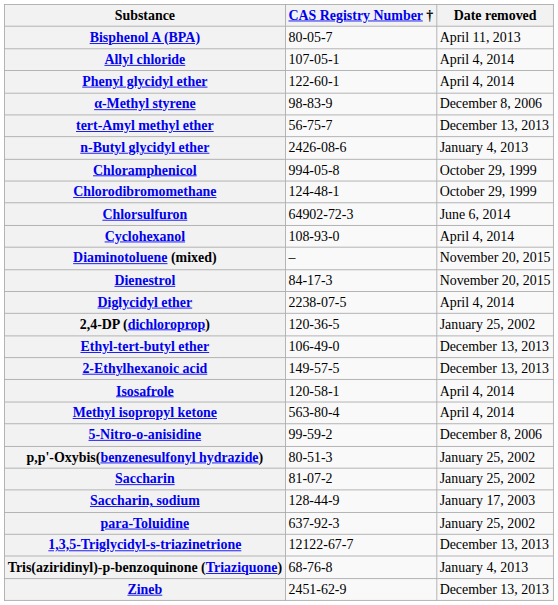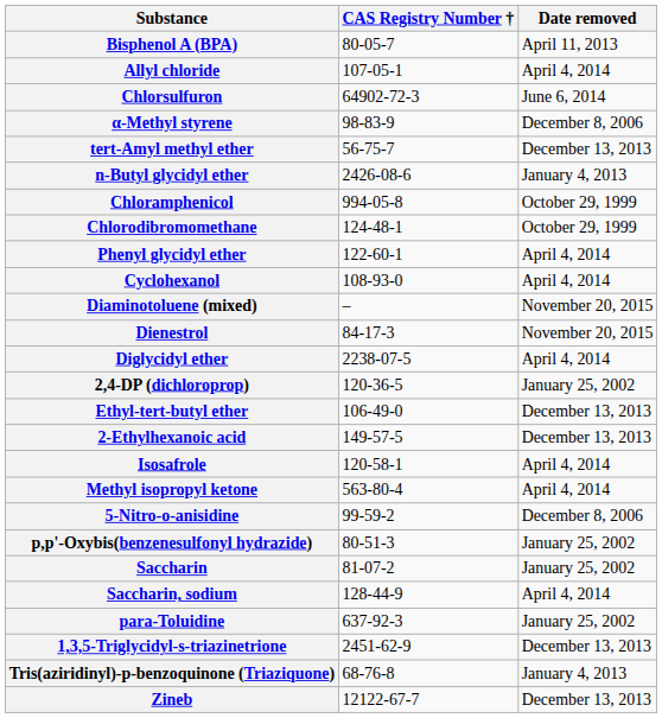 <table class="wikitable sortable plainrowheaders">
 <tr>
 <th scope="col">Substance</th>
 <th scope="col"><a href='#'>CAS Registry Number</a> †</th>
 <th scope="col">Date removed</th>
 </tr>
 <tr>
 <th scope="row"><a href='#'>Bisphenol A (BPA)</a></th>
 <td>80-05-7</td>
 <td>April 11, 2013</td>
 </tr>
 <tr>
 <th scope="row"><a href='#'>Allyl chloride</a></th>
 <td>107-05-1</td>
 <td>April 4, 2014</td>
 </tr>
 <tr>
-<th scope="row"><a href='#'>Phenyl glycidyl ether</a></th>
-<td>122-60-1</td>
-<td>April 4, 2014</td>
+<th scope="row"><a href='#'>Chlorsulfuron</a></th>
+<td>64902-72-3</td>
+<td>June 6, 2014</td>
 </tr>
 <tr>
 <th scope="row"><a href='#'>α-Methyl styrene</a></th>
 <td>98-83-9</td>
 <td>December 8, 2006</td>
 </tr>
 <tr>
 <th scope="row"><a href='#'>tert-Amyl methyl ether</a></th>
 <td>56-75-7</td>
 <td>December 13, 2013</td>
 </tr>
 <tr>
 <th scope="row"><a href='#'>n-Butyl glycidyl ether</a></th>
 <td>2426-08-6</td>
 <td>January 4, 2013</td>
 </tr>
 <tr>
 <th scope="row"><a href='#'>Chloramphenicol</a></th>
 <td>994-05-8</td>
 <td>October 29, 1999</td>
 </tr>
 <tr>
 <th scope="row"><a href='#'>Chlorodibromomethane</a></th>
 <td>124-48-1</td>
 <td>October 29, 1999</td>
 </tr>
 <tr>
-<th scope="row"><a href='#'>Chlorsulfuron</a></th>
-<td>64902-72-3</td>
-<td>June 6, 2014</td>
+<th scope="row"><a href='#'>Phenyl glycidyl ether</a></th>
+<td>122-60-1</td>
+<td>April 4, 2014</td>
 </tr>
 <tr>
 <th scope="row"><a href='#'>Cyclohexanol</a></th>
 <td>108-93-0</td>
 <td>April 4, 2014</td>
 </tr>
 <tr>
 <th scope="row"><a href='#'>Diaminotoluene</a> (mixed)</th>
 <td>–</td>
 <td>November 20, 2015</td>
 </tr>
 <tr>
 <th scope="row"><a href='#'>Dienestrol</a></th>
 <td>84-17-3</td>
 <td>November 20, 2015</td>
 </tr>
 <tr>
 <th scope="row"><a href='#'>Diglycidyl ether</a></th>
 <td>2238-07-5</td>
 <td>April 4, 2014</td>
 </tr>
 <tr>
 <th scope="row">2,4-DP (<a href='#'>dichloroprop</a>)</th>
 <td>120-36-5</td>
 <td>January 25, 2002</td>
 </tr>
 <tr>
 <th scope="row"><a href='#'>Ethyl-tert-butyl ether</a></th>
 <td>106-49-0</td>
 <td>December 13, 2013</td>
 </tr>
 <tr>
 <th scope="row"><a href='#'>2-Ethylhexanoic acid</a></th>
 <td>149-57-5</td>
 <td>December 13, 2013</td>
 </tr>
 <tr>
 <th scope="row"><a href='#'>Isosafrole</a></th>
 <td>120-58-1</td>
 <td>April 4, 2014</td>
 </tr>
 <tr>
 <th scope="row"><a href='#'>Methyl isopropyl ketone</a></th>
 <td>563-80-4</td>
 <td>April 4, 2014</td>
 </tr>
 <tr>
 <th scope="row"><a href='#'>5-Nitro-o-anisidine</a></th>
 <td>99-59-2</td>
 <td>December 8, 2006</td>
 </tr>
 <tr>
 <th scope="row">p,p'-Oxybis(<a href='#'>benzenesulfonyl hydrazide</a>)</th>
 <td>80-51-3</td>
 <td>January 25, 2002</td>
 </tr>
 <tr>
 <th scope="row"><a href='#'>Saccharin</a></th>
 <td>81-07-2</td>
 <td>January 25, 2002</td>
 </tr>
 <tr>
 <th scope="row"><a href='#'>Saccharin, sodium</a></th>
 <td>128-44-9</td>
-<td>January 17, 2003</td>
+<td>April 4, 2014</td>
 </tr>
 <tr>
 <th scope="row"><a href='#'>para-Toluidine</a></th>
 <td>637-92-3</td>
 <td>January 25, 2002</td>
 </tr>
 <tr>
 <th scope="row"><a href='#'>1,3,5-Triglycidyl-s-triazinetrione</a></th>
-<td>12122-67-7</td>
+<td>2451-62-9</td>
 <td>December 13, 2013</td>
 </tr>
 <tr>
 <th scope="row">Tris(aziridinyl)-p-benzoquinone (<a href='#'>Triaziquone</a>)</th>
 <td>68-76-8</td>
 <td>January 4, 2013</td>
 </tr>
 <tr>
 <th scope="row"><a href='#'>Zineb</a></th>
-<td>2451-62-9</td>
+<td>12122-67-7</td>
 <td>December 13, 2013</td>
 </tr>
 </table>
